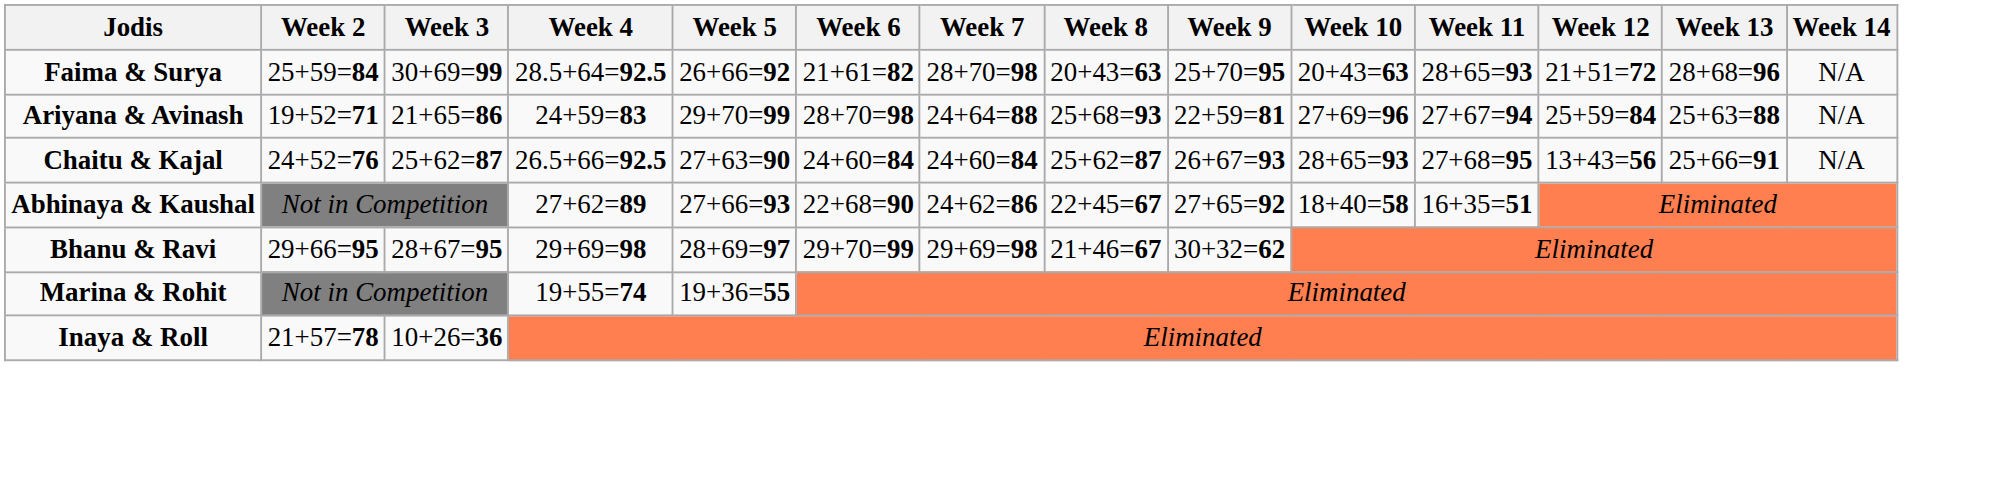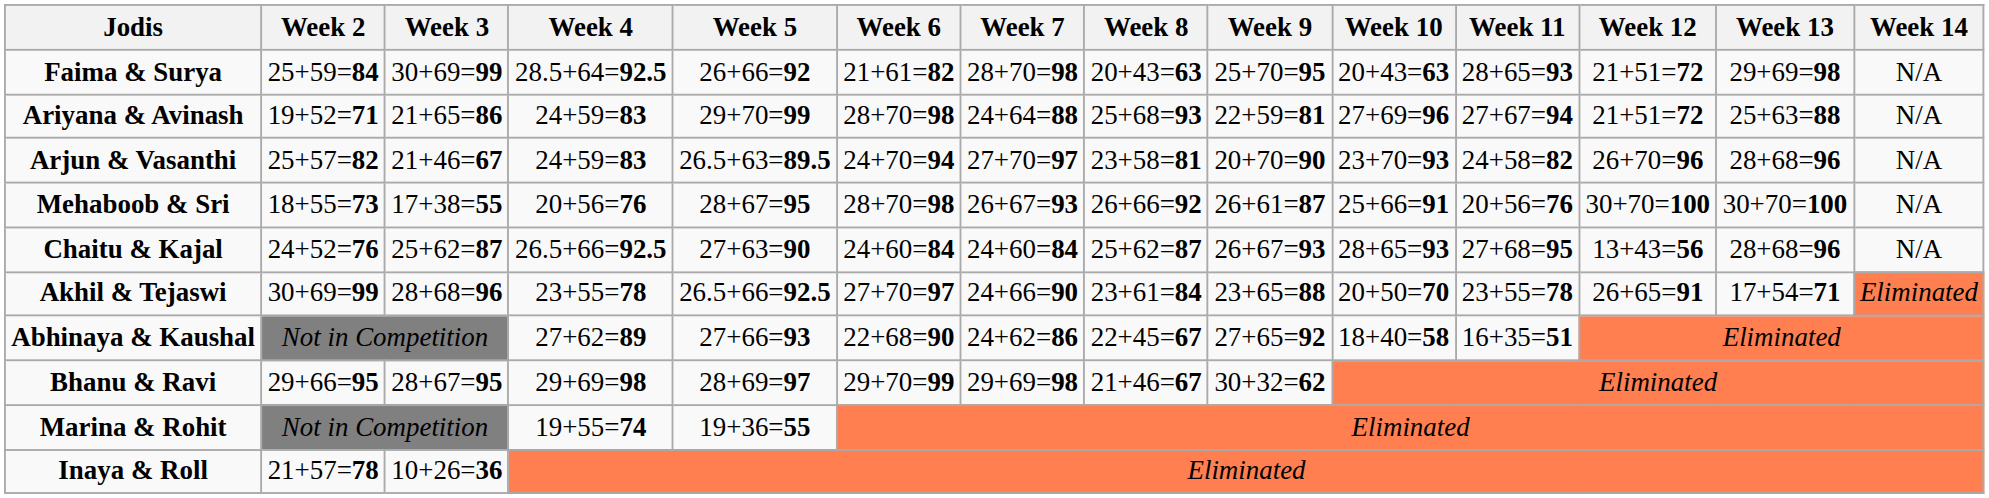 <table class="wikitable mw-collapsible mw-collapsed" style="text-align:center; font-size:90%;">
 <tr>
 <th>Jodis</th>
 <th>Week 2</th>
 <th>Week 3</th>
 <th>Week 4</th>
 <th>Week 5</th>
 <th>Week 6</th>
 <th>Week 7</th>
 <th>Week 8</th>
 <th>Week 9</th>
 <th>Week 10</th>
 <th>Week 11</th>
 <th>Week 12</th>
 <th>Week 13</th>
 <th>Week 14</th>
 </tr>
 <tr>
 <td><strong>Faima & Surya</strong></td>
 <td>25+59=<strong>84</strong></td>
 <td>30+69=<strong>99</strong></td>
 <td>28.5+64=<strong>92.5</strong></td>
 <td>26+66=<strong>92</strong></td>
 <td>21+61=<strong>82</strong></td>
 <td>28+70=<strong>98</strong></td>
 <td>20+43=<strong>63</strong></td>
 <td>25+70=<strong>95</strong></td>
 <td>20+43=<strong>63</strong></td>
 <td>28+65=<strong>93</strong></td>
 <td>21+51=<strong>72</strong></td>
-<td>28+68=<strong>96</strong></td>
+<td>29+69=<strong>98</strong></td>
 <td>N/A</td>
 </tr>
 <tr>
 <td><strong>Ariyana & Avinash</strong></td>
 <td>19+52=<strong>71</strong></td>
 <td>21+65=<strong>86</strong></td>
 <td>24+59=<strong>83</strong></td>
 <td>29+70=<strong>99</strong></td>
 <td>28+70=<strong>98</strong></td>
 <td>24+64=<strong>88</strong></td>
 <td>25+68=<strong>93</strong></td>
 <td>22+59=<strong>81</strong></td>
 <td>27+69=<strong>96</strong></td>
 <td>27+67=<strong>94</strong></td>
-<td>25+59=<strong>84</strong></td>
+<td>21+51=<strong>72</strong></td>
 <td>25+63=<strong>88</strong></td>
+<td>N/A</td>
+</tr>
+<tr>
+<td><strong>Arjun & Vasanthi</strong></td>
+<td>25+57=<strong>82</strong></td>
+<td>21+46=<strong>67</strong></td>
+<td>24+59=<strong>83</strong></td>
+<td>26.5+63=<strong>89.5</strong></td>
+<td>24+70=<strong>94</strong></td>
+<td>27+70=<strong>97</strong></td>
+<td>23+58=<strong>81</strong></td>
+<td>20+70=<strong>90</strong></td>
+<td>23+70=<strong>93</strong></td>
+<td>24+58=<strong>82</strong></td>
+<td>26+70=<strong>96</strong></td>
+<td>28+68=<strong>96</strong></td>
+<td>N/A</td>
+</tr>
+<tr>
+<td><strong>Mehaboob & Sri</strong></td>
+<td>18+55=<strong>73</strong></td>
+<td>17+38=<strong>55</strong></td>
+<td>20+56=<strong>76</strong></td>
+<td>28+67=<strong>95</strong></td>
+<td>28+70=<strong>98</strong></td>
+<td>26+67=<strong>93</strong></td>
+<td>26+66=<strong>92</strong></td>
+<td>26+61=<strong>87</strong></td>
+<td>25+66=<strong>91</strong></td>
+<td>20+56=<strong>76</strong></td>
+<td>30+70=<strong>100</strong></td>
+<td>30+70=<strong>100</strong></td>
 <td>N/A</td>
 </tr>
 <tr>
 <td><strong>Chaitu & Kajal</strong></td>
 <td>24+52=<strong>76</strong></td>
 <td>25+62=<strong>87</strong></td>
 <td>26.5+66=<strong>92.5</strong></td>
 <td>27+63=<strong>90</strong></td>
 <td>24+60=<strong>84</strong></td>
 <td>24+60=<strong>84</strong></td>
 <td>25+62=<strong>87</strong></td>
 <td>26+67=<strong>93</strong></td>
 <td>28+65=<strong>93</strong></td>
 <td>27+68=<strong>95</strong></td>
 <td>13+43=<strong>56</strong></td>
-<td>25+66=<strong>91</strong></td>
+<td>28+68=<strong>96</strong></td>
 <td>N/A</td>
+</tr>
+<tr>
+<td><strong>Akhil & Tejaswi</strong></td>
+<td>30+69=<strong>99</strong></td>
+<td>28+68=<strong>96</strong></td>
+<td>23+55=<strong>78</strong></td>
+<td>26.5+66=<strong>92.5</strong></td>
+<td>27+70=<strong>97</strong></td>
+<td>24+66=<strong>90</strong></td>
+<td>23+61=<strong>84</strong></td>
+<td>23+65=<strong>88</strong></td>
+<td>20+50=<strong>70</strong></td>
+<td>23+55=<strong>78</strong></td>
+<td>26+65=<strong>91</strong></td>
+<td>17+54=<strong>71</strong></td>
+<td bgcolor="coral"><em>Eliminated</em></td>
 </tr>
 <tr>
 <td><strong>Abhinaya & Kaushal</strong></td>
 <td colspan="2" bgcolor="grey"><em>Not in Competition</em></td>
 <td>27+62=<strong>89</strong></td>
 <td>27+66=<strong>93</strong></td>
 <td>22+68=<strong>90</strong></td>
 <td>24+62=<strong>86</strong></td>
 <td>22+45=<strong>67</strong></td>
 <td>27+65=<strong>92</strong></td>
 <td>18+40=<strong>58</strong></td>
 <td>16+35=<strong>51</strong></td>
 <td colspan="3" bgcolor="coral"><em>Eliminated</em></td>
 </tr>
 <tr>
 <td><strong>Bhanu & Ravi</strong></td>
 <td>29+66=<strong>95</strong></td>
 <td>28+67=<strong>95</strong></td>
 <td>29+69=<strong>98</strong></td>
 <td>28+69=<strong>97</strong></td>
 <td>29+70=<strong>99</strong></td>
 <td>29+69=<strong>98</strong></td>
 <td>21+46=<strong>67</strong></td>
 <td>30+32=<strong>62</strong></td>
 <td colspan="5" bgcolor="coral"><em>Eliminated</em></td>
 </tr>
 <tr>
 <td><strong>Marina & Rohit</strong></td>
 <td colspan="2" bgcolor="grey"><em>Not in Competition</em></td>
 <td>19+55=<strong>74</strong></td>
 <td>19+36=<strong>55</strong></td>
 <td colspan="9" bgcolor="coral"><em>Eliminated</em></td>
 </tr>
 <tr>
 <td><strong>Inaya & Roll</strong></td>
 <td>21+57=<strong>78</strong></td>
 <td>10+26=<strong>36</strong></td>
 <td colspan="11" bgcolor="coral"><em>Eliminated</em></td>
 </tr>
 </table>
